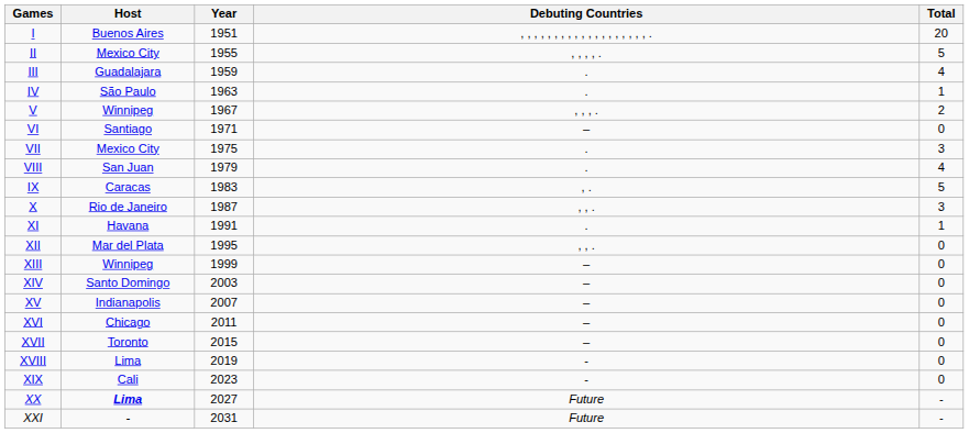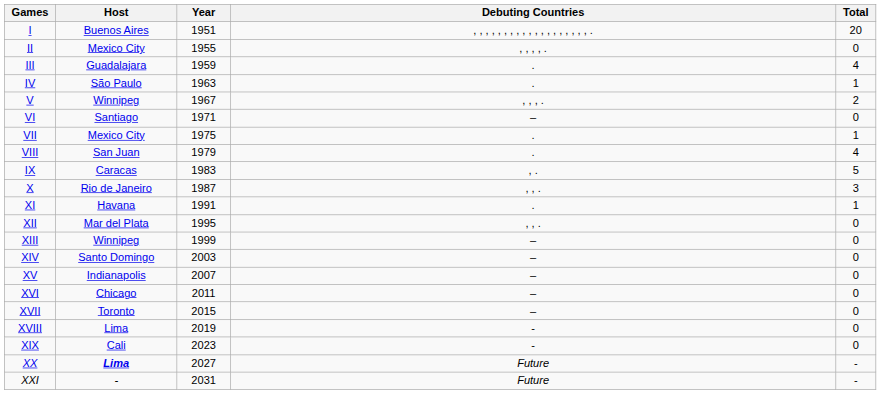 <table class="wikitable sortable" style="margin-left:auto;margin-right:auto;text-align: center">
 <tr>
 <th style="width:2%;">Games</th>
 <th style="width:9%;">Host</th>
 <th style="width:4%;">Year</th>
 <th style="width:45%;">Debuting Countries</th>
 <th style="width:2%;">Total</th>
 </tr>
 <tr>
 <td><a href='#'>I</a></td>
 <td> <a href='#'>Buenos Aires</a></td>
 <td>1951</td>
 <td>, , , , , , , , , , , , , , , , , , , .</td>
 <td>20</td>
 </tr>
 <tr>
 <td><a href='#'>II</a></td>
 <td> <a href='#'>Mexico City</a></td>
 <td>1955</td>
 <td>, , , , .</td>
-<td>5</td>
+<td>0</td>
 </tr>
 <tr>
 <td><a href='#'>III</a></td>
 <td> <a href='#'>Guadalajara</a></td>
 <td>1959</td>
 <td>.</td>
 <td>4</td>
 </tr>
 <tr>
 <td><a href='#'>IV</a></td>
 <td> <a href='#'>São Paulo</a></td>
 <td>1963</td>
 <td>.</td>
 <td>1</td>
 </tr>
 <tr>
 <td><a href='#'>V</a></td>
 <td> <a href='#'>Winnipeg</a></td>
 <td>1967</td>
 <td>, , , .</td>
 <td>2</td>
 </tr>
 <tr>
 <td><a href='#'>VI</a></td>
 <td> <a href='#'>Santiago</a></td>
 <td>1971</td>
 <td>–</td>
 <td>0</td>
 </tr>
 <tr>
 <td><a href='#'>VII</a></td>
 <td> <a href='#'>Mexico City</a></td>
 <td>1975</td>
 <td>.</td>
-<td>3</td>
+<td>1</td>
 </tr>
 <tr>
 <td><a href='#'>VIII</a></td>
 <td> <a href='#'>San Juan</a></td>
 <td>1979</td>
 <td>.</td>
 <td>4</td>
 </tr>
 <tr>
 <td><a href='#'>IX</a></td>
 <td> <a href='#'>Caracas</a></td>
 <td>1983</td>
 <td>, .</td>
 <td>5</td>
 </tr>
 <tr>
 <td><a href='#'>X</a></td>
 <td> <a href='#'>Rio de Janeiro</a></td>
 <td>1987</td>
 <td>, , .</td>
 <td>3</td>
 </tr>
 <tr>
 <td><a href='#'>XI</a></td>
 <td> <a href='#'>Havana</a></td>
 <td>1991</td>
 <td>.</td>
 <td>1</td>
 </tr>
 <tr>
 <td><a href='#'>XII</a></td>
 <td> <a href='#'>Mar del Plata</a></td>
 <td>1995</td>
 <td>, , .</td>
 <td>0</td>
 </tr>
 <tr>
 <td><a href='#'>XIII</a></td>
 <td> <a href='#'>Winnipeg</a></td>
 <td>1999</td>
 <td>–</td>
 <td>0</td>
 </tr>
 <tr>
 <td><a href='#'>XIV</a></td>
 <td> <a href='#'>Santo Domingo</a></td>
 <td>2003</td>
 <td>–</td>
 <td>0</td>
 </tr>
 <tr>
 <td><a href='#'>XV</a></td>
 <td> <a href='#'>Indianapolis</a></td>
 <td>2007</td>
 <td>–</td>
 <td>0</td>
 </tr>
 <tr>
 <td><a href='#'>XVI</a></td>
 <td> <a href='#'>Chicago</a></td>
 <td>2011</td>
 <td>–</td>
 <td>0</td>
 </tr>
 <tr>
 <td><a href='#'>XVII</a></td>
 <td> <a href='#'>Toronto</a></td>
 <td>2015</td>
 <td>–</td>
 <td>0</td>
 </tr>
 <tr>
 <td><a href='#'>XVIII</a></td>
 <td> <a href='#'>Lima</a></td>
 <td>2019</td>
 <td>-</td>
 <td>0</td>
 </tr>
 <tr>
 <td><a href='#'>XIX</a></td>
 <td> <a href='#'>Cali</a></td>
 <td>2023</td>
 <td>-</td>
 <td>0</td>
 </tr>
 <tr>
 <td><em><a href='#'>XX</a></em></td>
 <td><strong><em> <a href='#'>Lima</a> </em></strong></td>
 <td>2027</td>
 <td><em>Future</em></td>
 <td>-</td>
 </tr>
 <tr>
 <td><em>XXI</em></td>
 <td><em>-</em></td>
 <td>2031</td>
 <td><em>Future</em></td>
 <td>-</td>
 </tr>
 </table>
